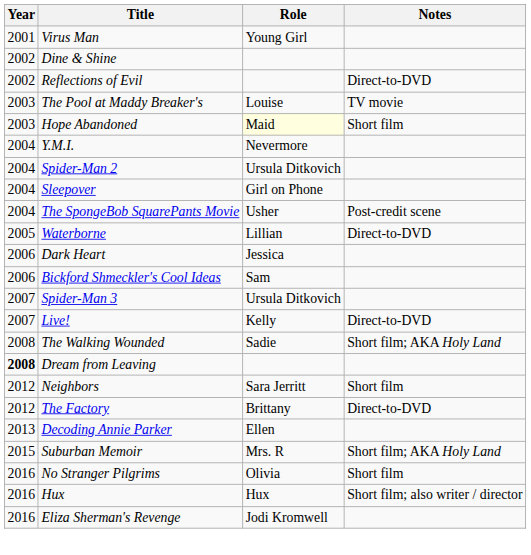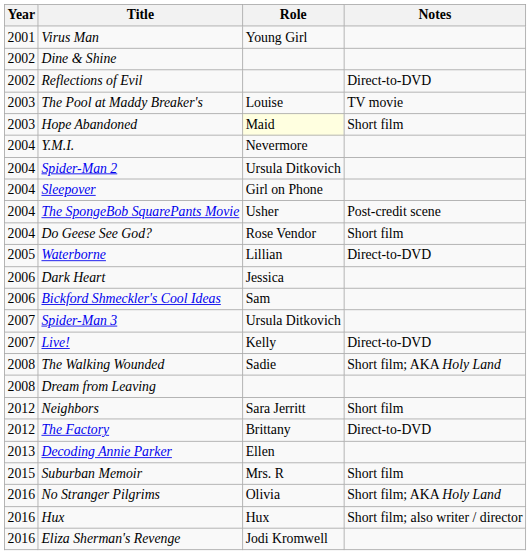 <table class="wikitable sortable">
 <tr>
 <th>Year</th>
 <th>Title</th>
 <th>Role</th>
 <th class="unsortable">Notes</th>
 </tr>
 <tr>
 <td>2001</td>
 <td><em>Virus Man</em></td>
 <td>Young Girl</td>
 <td></td>
 </tr>
 <tr>
 <td>2002</td>
 <td><em>Dine & Shine</em></td>
 <td></td>
 <td></td>
 </tr>
 <tr>
 <td>2002</td>
 <td><em>Reflections of Evil</em></td>
 <td></td>
 <td>Direct-to-DVD</td>
 </tr>
 <tr>
 <td>2003</td>
 <td><em>The Pool at Maddy Breaker's</em></td>
 <td>Louise</td>
 <td>TV movie</td>
 </tr>
 <tr>
 <td>2003</td>
 <td><em>Hope Abandoned</em></td>
 <td style="background: lightyellow;">Maid</td>
 <td>Short film</td>
 </tr>
 <tr>
 <td>2004</td>
 <td><em>Y.M.I.</em></td>
 <td>Nevermore</td>
 <td></td>
 </tr>
 <tr>
 <td>2004</td>
 <td><em><a href='#'>Spider-Man 2</a></em></td>
 <td>Ursula Ditkovich</td>
 <td></td>
 </tr>
 <tr>
 <td>2004</td>
 <td><em><a href='#'>Sleepover</a></em></td>
 <td>Girl on Phone</td>
 <td></td>
 </tr>
 <tr>
 <td>2004</td>
 <td><em><a href='#'>The SpongeBob SquarePants Movie</a></em></td>
 <td>Usher</td>
 <td>Post-credit scene</td>
 </tr>
 <tr>
+<td>2004</td>
+<td><em>Do Geese See God?</em></td>
+<td>Rose Vendor</td>
+<td>Short film</td>
+</tr>
+<tr>
 <td>2005</td>
 <td><em><a href='#'>Waterborne</a></em></td>
 <td>Lillian</td>
 <td>Direct-to-DVD</td>
 </tr>
 <tr>
 <td>2006</td>
 <td><em>Dark Heart</em></td>
 <td>Jessica</td>
 <td></td>
 </tr>
 <tr>
 <td>2006</td>
 <td><em><a href='#'>Bickford Shmeckler's Cool Ideas</a></em></td>
 <td>Sam</td>
 <td></td>
 </tr>
 <tr>
 <td>2007</td>
 <td><em><a href='#'>Spider-Man 3</a></em></td>
 <td>Ursula Ditkovich</td>
 <td></td>
 </tr>
 <tr>
 <td>2007</td>
 <td><em><a href='#'>Live!</a></em></td>
 <td>Kelly</td>
 <td>Direct-to-DVD</td>
 </tr>
 <tr>
 <td>2008</td>
 <td><em>The Walking Wounded</em></td>
 <td>Sadie</td>
 <td>Short film; AKA <em>Holy Land</em></td>
 </tr>
 <tr>
-<td><strong>2008</strong></td>
+<td>2008</td>
 <td><em>Dream from Leaving</em></td>
 <td></td>
 <td></td>
 </tr>
 <tr>
 <td>2012</td>
 <td><em>Neighbors</em></td>
 <td>Sara Jerritt</td>
 <td>Short film</td>
 </tr>
 <tr>
 <td>2012</td>
 <td><em><a href='#'>The Factory</a></em></td>
 <td>Brittany</td>
 <td>Direct-to-DVD</td>
 </tr>
 <tr>
 <td>2013</td>
 <td><em><a href='#'>Decoding Annie Parker</a></em></td>
 <td>Ellen</td>
 <td></td>
 </tr>
 <tr>
 <td>2015</td>
 <td><em>Suburban Memoir</em></td>
 <td>Mrs. R</td>
-<td>Short film; AKA <em>Holy Land</em></td>
+<td>Short film</td>
 </tr>
 <tr>
 <td>2016</td>
 <td><em>No Stranger Pilgrims</em></td>
 <td>Olivia</td>
-<td>Short film</td>
+<td>Short film; AKA <em>Holy Land</em></td>
 </tr>
 <tr>
 <td>2016</td>
 <td><em>Hux</em></td>
 <td>Hux</td>
 <td>Short film; also writer / director</td>
 </tr>
 <tr>
 <td>2016</td>
 <td><em>Eliza Sherman's Revenge</em></td>
 <td>Jodi Kromwell</td>
 <td></td>
 </tr>
 </table>
